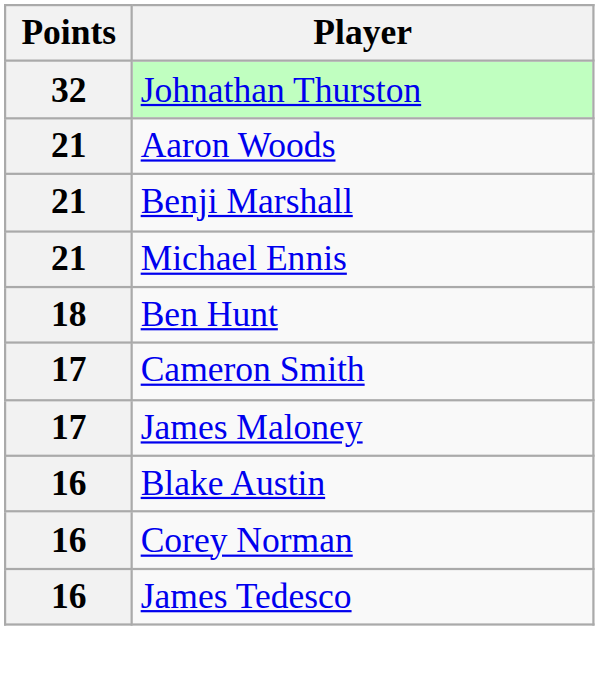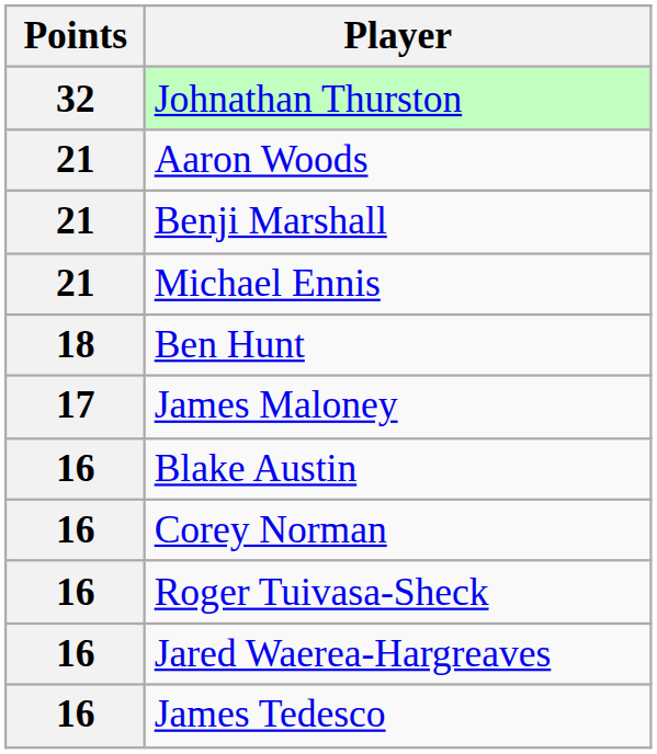 <table class="wikitable" style="text-align:left;">
 <tr>
 <th width=50>Points</th>
 <th width=200>Player</th>
 </tr>
 <tr>
 <th>32</th>
 <td style="background:#C0FFC0"> <a href='#'>Johnathan Thurston</a></td>
 </tr>
 <tr>
 <th>21</th>
 <td> <a href='#'>Aaron Woods</a></td>
 </tr>
 <tr>
 <th>21</th>
 <td> <a href='#'>Benji Marshall</a></td>
 </tr>
 <tr>
 <th>21</th>
 <td> <a href='#'>Michael Ennis</a></td>
 </tr>
 <tr>
 <th>18</th>
 <td> <a href='#'>Ben Hunt</a></td>
 </tr>
 <tr>
 <th>17</th>
-<td> <a href='#'>Cameron Smith</a></td>
-</tr>
-<tr>
-<th>17</th>
 <td> <a href='#'>James Maloney</a></td>
 </tr>
 <tr>
 <th>16</th>
 <td> <a href='#'>Blake Austin</a></td>
 </tr>
 <tr>
 <th>16</th>
 <td> <a href='#'>Corey Norman</a></td>
 </tr>
 <tr>
 <th>16</th>
+<td> <a href='#'>Roger Tuivasa-Sheck</a></td>
+</tr>
+<tr>
+<th>16</th>
+<td> <a href='#'>Jared Waerea-Hargreaves</a></td>
+</tr>
+<tr>
+<th>16</th>
 <td> <a href='#'>James Tedesco</a></td>
 </tr>
 </table>
